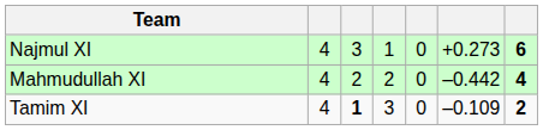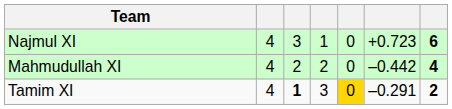 <table class="wikitable" style="text-align:center">
 <tr>
 <th style="width:250px">Team</th>
 <th width="20"></th>
 <th width="20"></th>
 <th width="20"></th>
 <th width="20"></th>
 <th width="50"></th>
 <th width="20"></th>
 </tr>
 <tr style="background:#cfc">
 <td style="text-align:left;">Najmul XI</td>
 <td>4</td>
 <td>3</td>
 <td>1</td>
 <td>0</td>
-<td>+0.273</td>
+<td>+0.723</td>
 <td><strong>6</strong></td>
 </tr>
 <tr style="background:#cfc">
 <td style="text-align:left;">Mahmudullah XI</td>
 <td>4</td>
 <td>2</td>
 <td>2</td>
 <td>0</td>
 <td>–0.442</td>
 <td><strong>4</strong></td>
 </tr>
 <tr>
 <td style="text-align:left;">Tamim XI</td>
 <td>4</td>
 <td><strong>1</strong></td>
 <td>3</td>
-<td>0</td>
-<td>–0.109</td>
+<td style="background: gold;">0</td>
+<td>–0.291</td>
 <td><strong>2</strong></td>
 </tr>
 </table>
